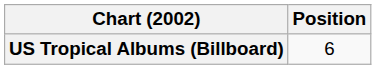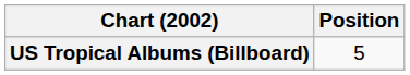 <table class="wikitable plainrowheaders " style="text-align:center;">
 <tr>
 <th scope="col">Chart (2002)</th>
 <th scope="col">Position</th>
 </tr>
 <tr>
 <th scope="row">US Tropical Albums (Billboard)</th>
-<td>6</td>
+<td>5</td>
 </tr>
 </table>
